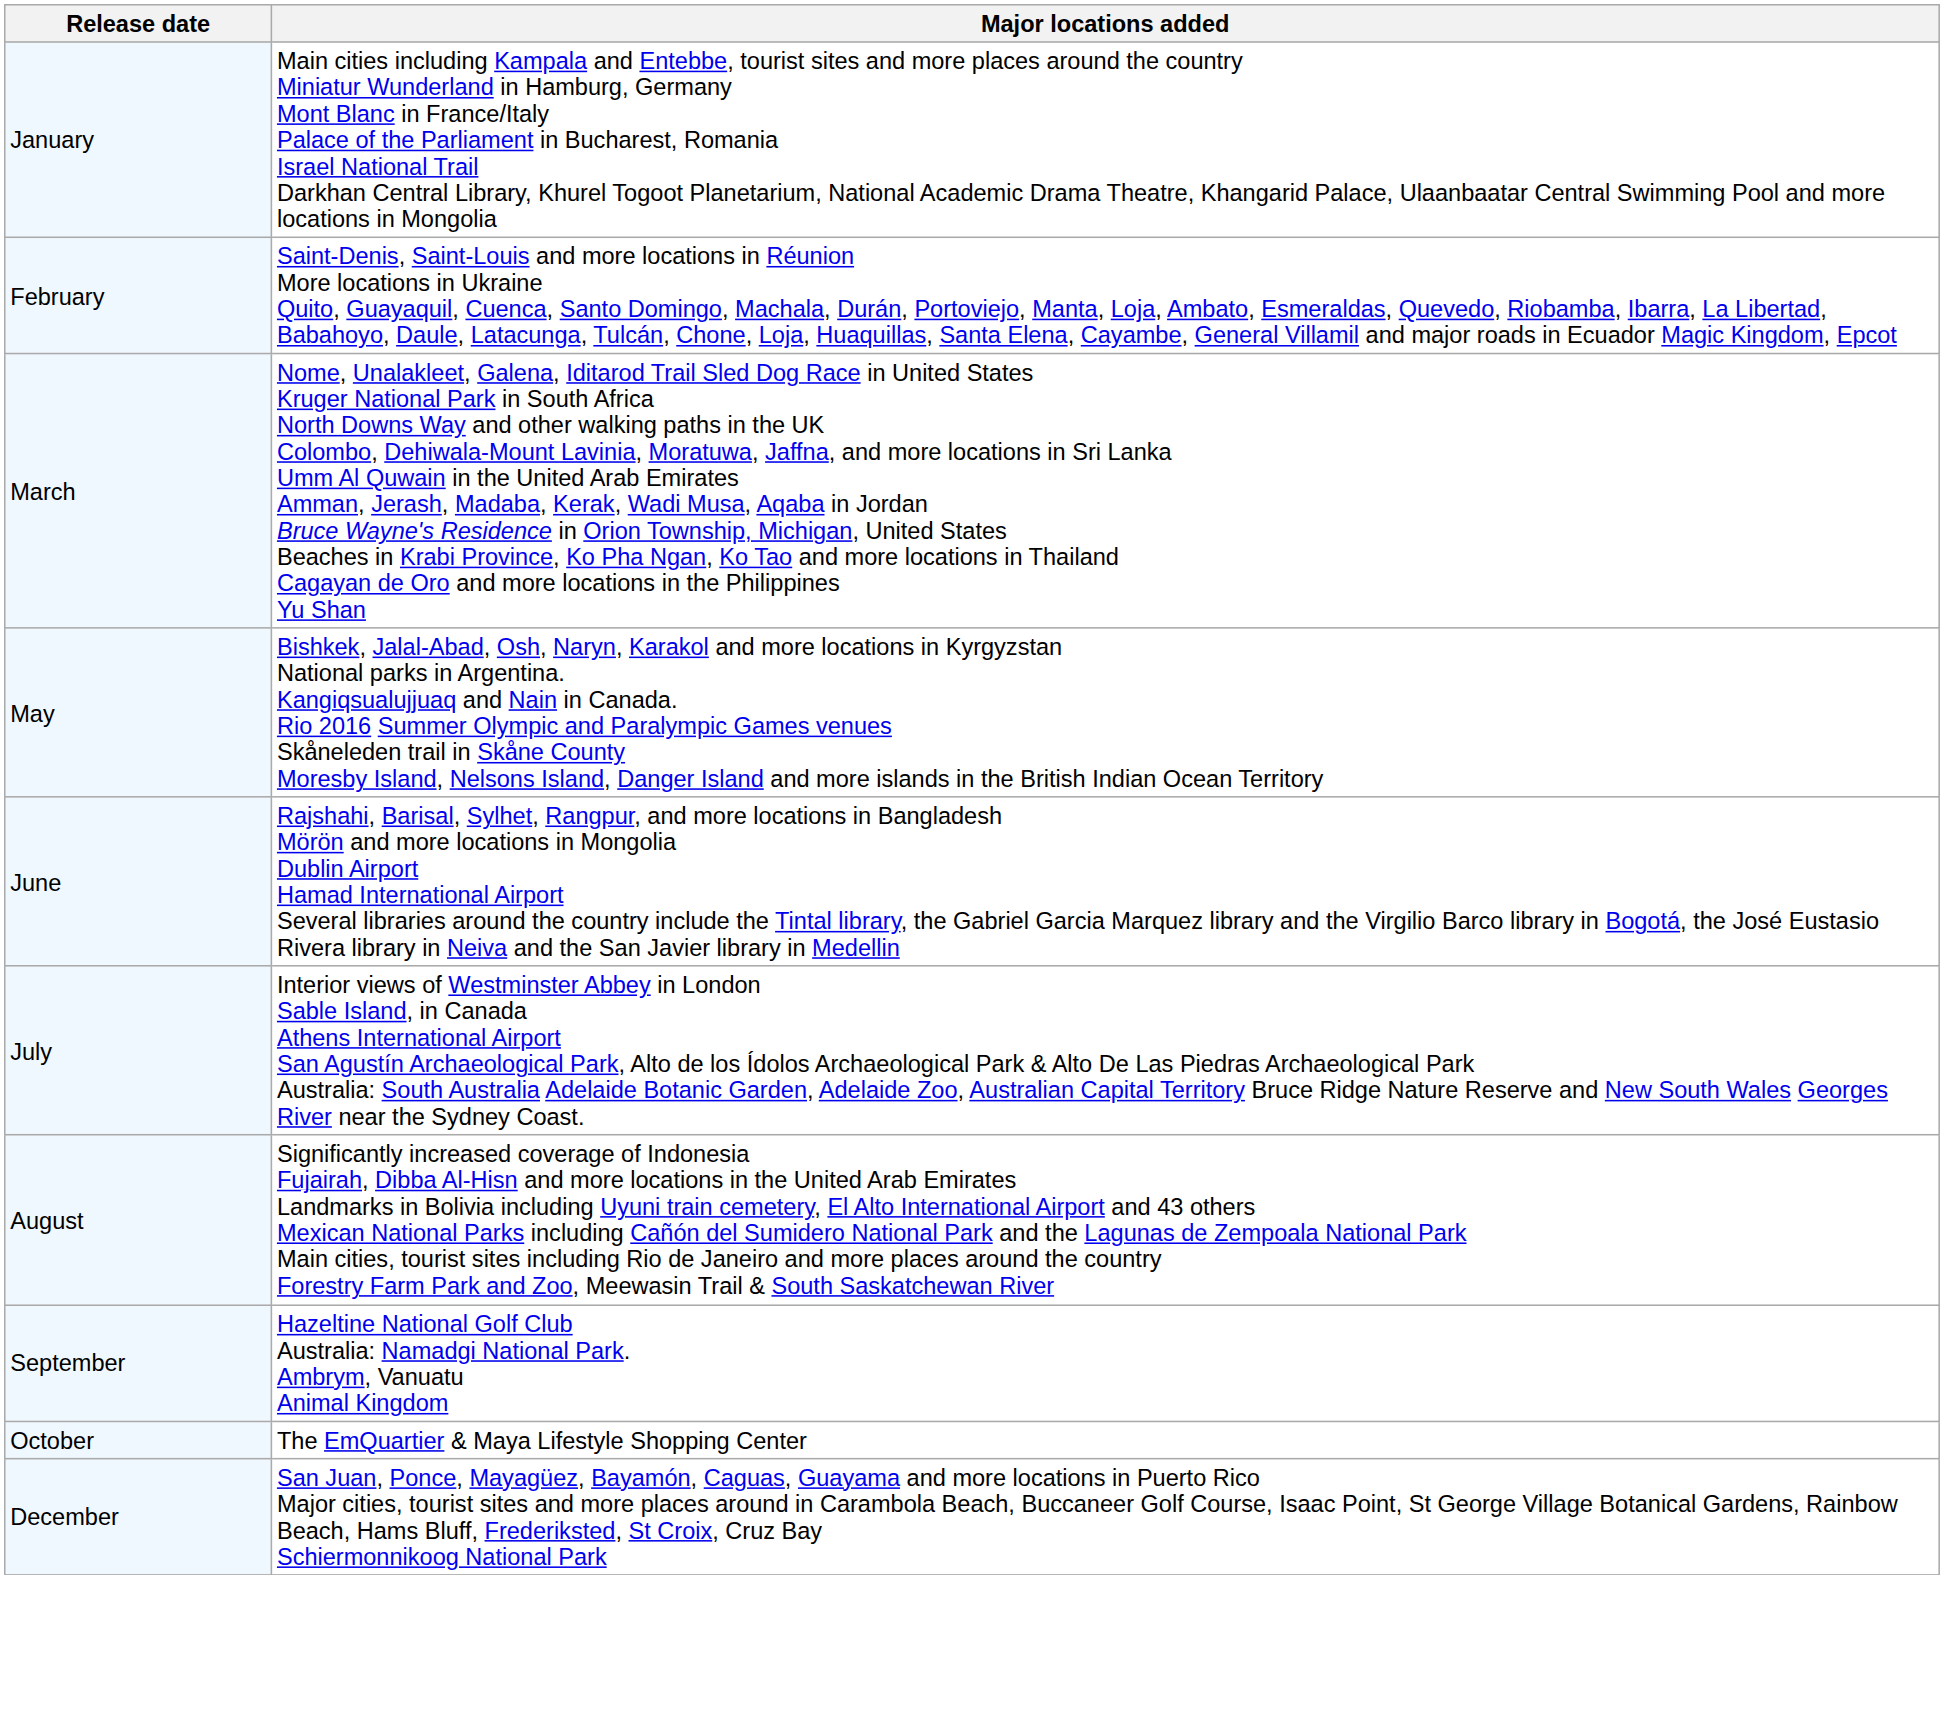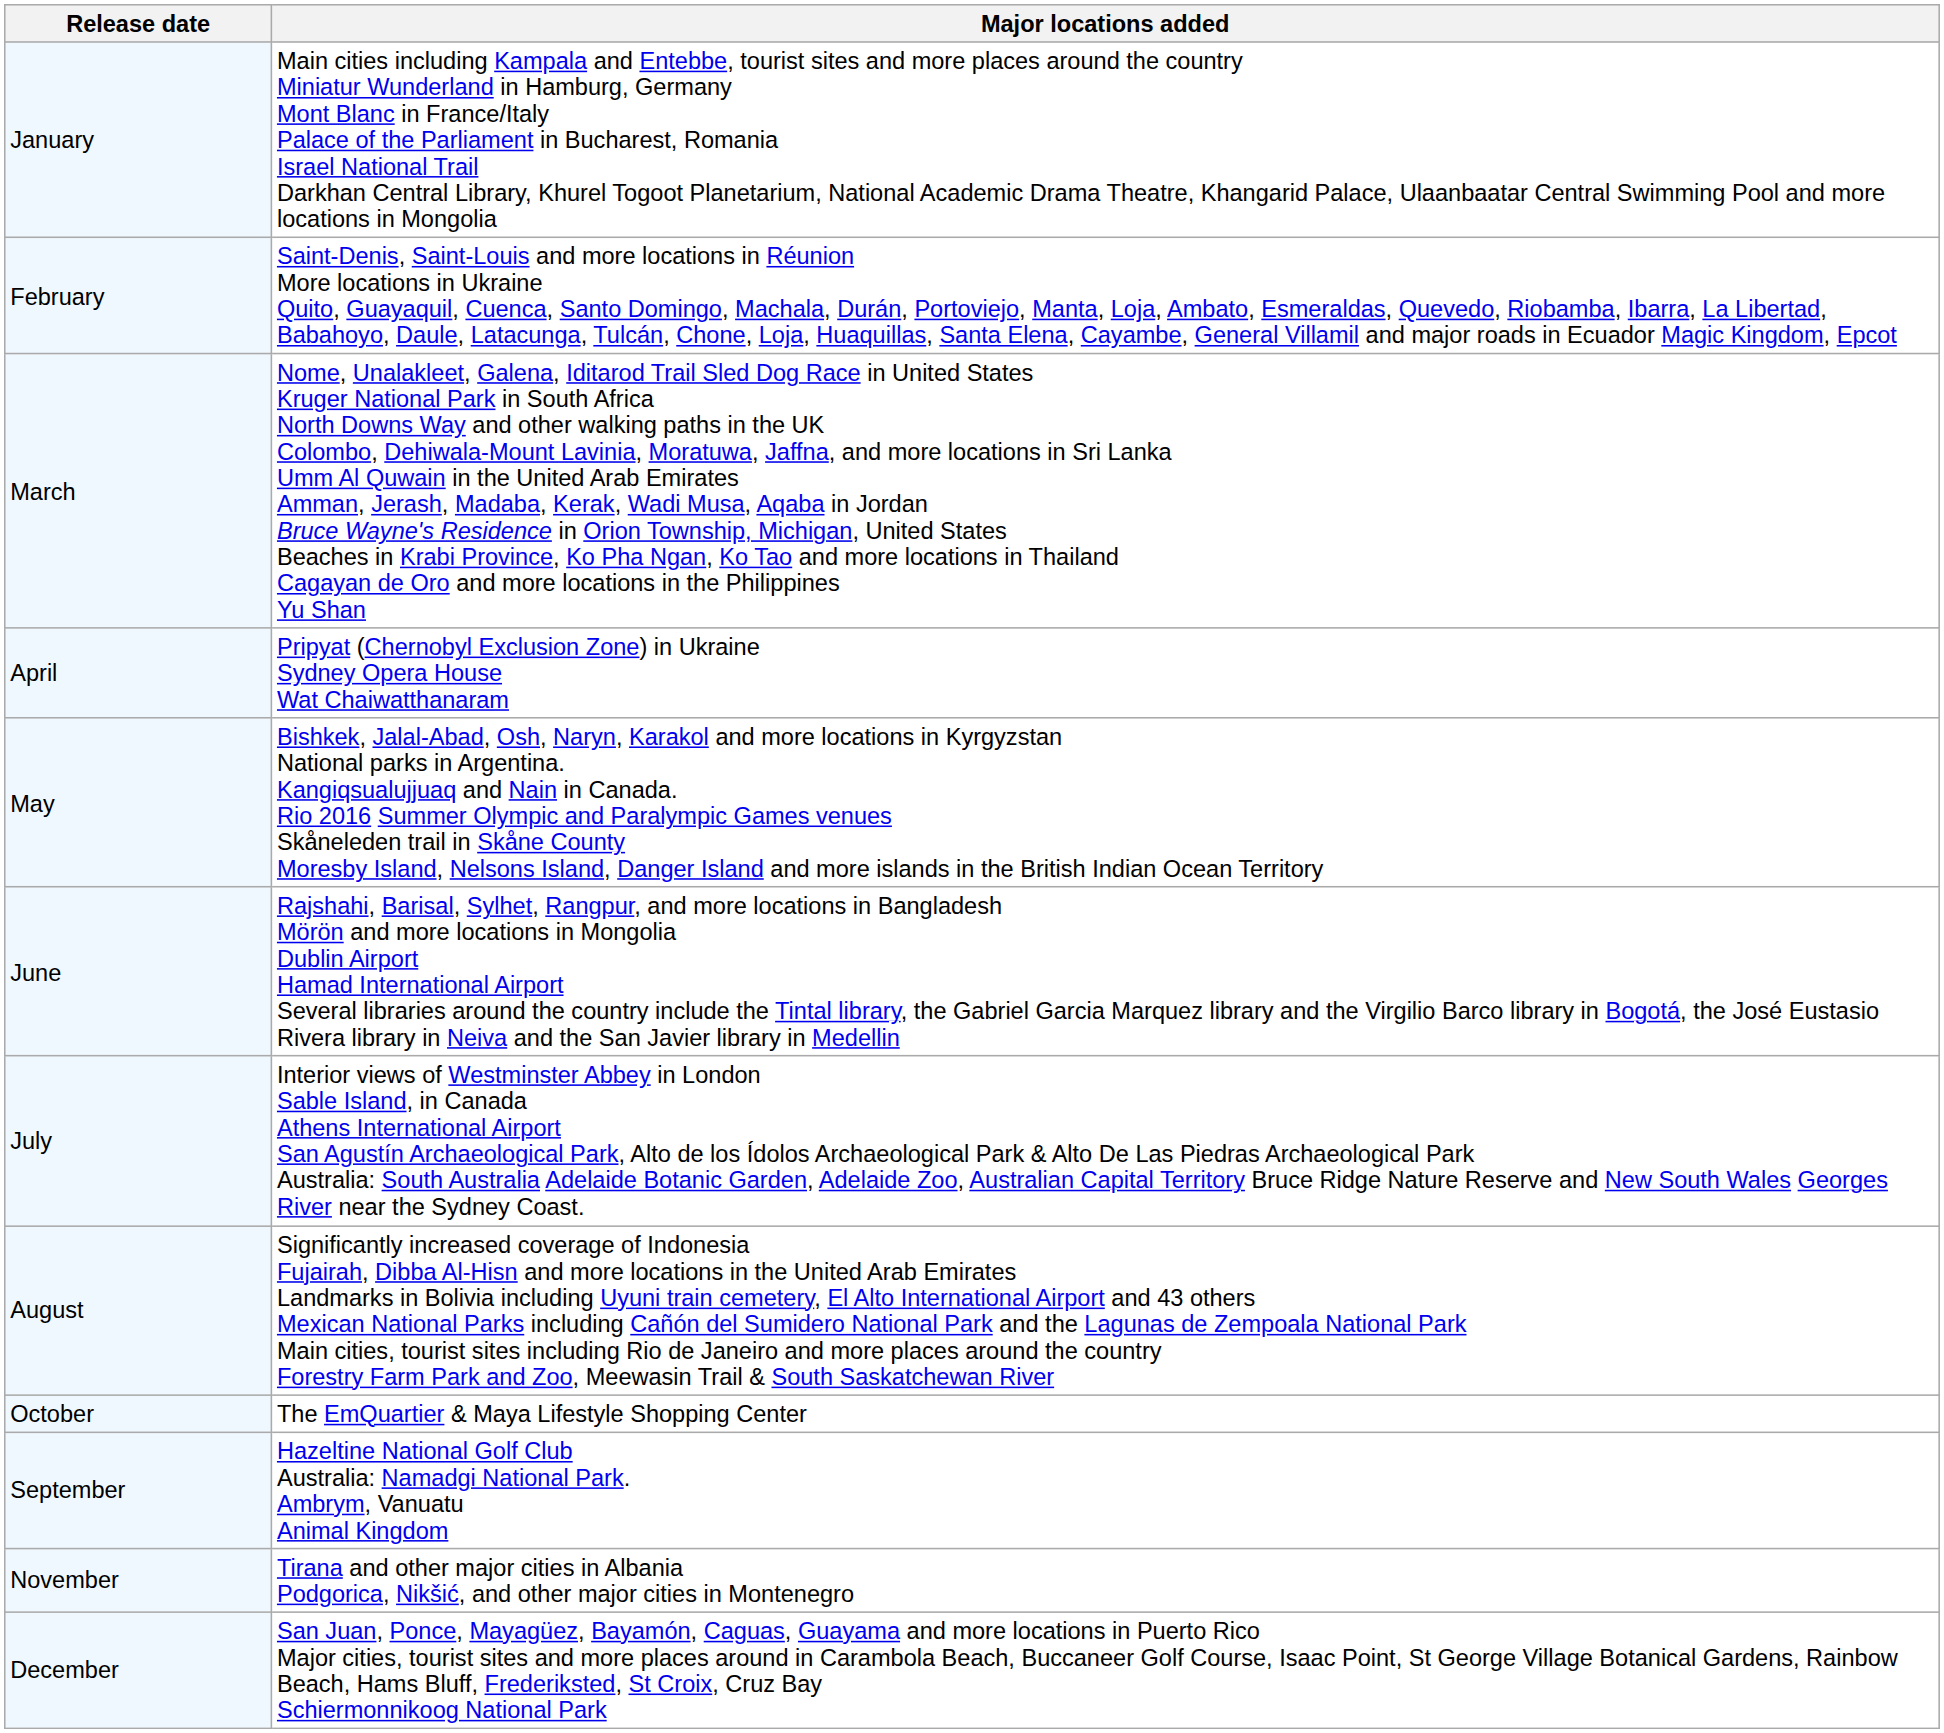 <table class="wikitable" style="font-size:95%">
 <tr>
 <th style="width:165px;">Release date</th>
 <th>Major locations added</th>
 </tr>
 <tr>
 <td style="background:#f0f8ff;">January</td>
 <td style="background:#fff;">Main cities including <a href='#'>Kampala</a> and <a href='#'>Entebbe</a>, tourist sites and more places around the country<br> <a href='#'>Miniatur Wunderland</a> in Hamburg, Germany<br> <a href='#'>Mont Blanc</a> in France/Italy<br> <a href='#'>Palace of the Parliament</a> in Bucharest, Romania<br> <a href='#'>Israel National Trail</a><br> Darkhan Central Library, Khurel Togoot Planetarium, National Academic Drama Theatre, Khangarid Palace, Ulaanbaatar Central Swimming Pool and more locations in Mongolia</td>
 </tr>
 <tr>
 <td style="background:#f0f8ff;">February</td>
 <td style="background:#fff;"><a href='#'>Saint-Denis</a>, <a href='#'>Saint-Louis</a> and more locations in <a href='#'>Réunion</a><br>More locations in Ukraine<br><a href='#'>Quito</a>, <a href='#'>Guayaquil</a>, <a href='#'>Cuenca</a>, <a href='#'>Santo Domingo</a>, <a href='#'>Machala</a>, <a href='#'>Durán</a>, <a href='#'>Portoviejo</a>, <a href='#'>Manta</a>, <a href='#'>Loja</a>, <a href='#'>Ambato</a>, <a href='#'>Esmeraldas</a>, <a href='#'>Quevedo</a>, <a href='#'>Riobamba</a>, <a href='#'>Ibarra</a>, <a href='#'>La Libertad</a>, <a href='#'>Babahoyo</a>, <a href='#'>Daule</a>, <a href='#'>Latacunga</a>, <a href='#'>Tulcán</a>, <a href='#'>Chone</a>, <a href='#'>Loja</a>, <a href='#'>Huaquillas</a>, <a href='#'>Santa Elena</a>, <a href='#'>Cayambe</a>, <a href='#'>General Villamil</a> and major roads in Ecuador <a href='#'>Magic Kingdom</a>, <a href='#'>Epcot</a></td>
 </tr>
 <tr>
 <td style="background:#f0f8ff;">March</td>
 <td style="background:#fff;"><a href='#'>Nome</a>, <a href='#'>Unalakleet</a>, <a href='#'>Galena</a>, <a href='#'>Iditarod Trail Sled Dog Race</a> in United States<br> <a href='#'>Kruger National Park</a> in South Africa<br><a href='#'>North Downs Way</a> and other walking paths in the UK<br> <a href='#'>Colombo</a>, <a href='#'>Dehiwala-Mount Lavinia</a>, <a href='#'>Moratuwa</a>, <a href='#'>Jaffna</a>, and more locations in Sri Lanka<br><a href='#'>Umm Al Quwain</a> in the United Arab Emirates <br><a href='#'>Amman</a>, <a href='#'>Jerash</a>, <a href='#'>Madaba</a>, <a href='#'>Kerak</a>, <a href='#'>Wadi Musa</a>, <a href='#'>Aqaba</a> in Jordan<br> <em><a href='#'>Bruce Wayne's Residence</a></em> in <a href='#'>Orion Township, Michigan</a>, United States<br> Beaches in <a href='#'>Krabi Province</a>, <a href='#'>Ko Pha Ngan</a>, <a href='#'>Ko Tao</a> and more locations in Thailand<br> <a href='#'>Cagayan de Oro</a> and more locations in the Philippines<br> <a href='#'>Yu Shan</a></td>
 </tr>
 <tr>
+<td style="background:#f0f8ff;">April</td>
+<td style="background:#fff;"><a href='#'>Pripyat</a> (<a href='#'>Chernobyl Exclusion Zone</a>) in Ukraine<br> <a href='#'>Sydney Opera House</a><br> <a href='#'>Wat Chaiwatthanaram</a></td>
+</tr>
+<tr>
 <td style="background:#f0f8ff;">May</td>
 <td style="background:#fff;"><a href='#'>Bishkek</a>, <a href='#'>Jalal-Abad</a>, <a href='#'>Osh</a>, <a href='#'>Naryn</a>, <a href='#'>Karakol</a> and more locations in Kyrgyzstan<br> National parks in Argentina.<br> <a href='#'>Kangiqsualujjuaq</a> and <a href='#'>Nain</a> in Canada.<br> <a href='#'>Rio 2016</a> <a href='#'>Summer Olympic and Paralympic Games venues</a> <br>  Skåneleden trail in <a href='#'>Skåne County</a> <br> <a href='#'>Moresby Island</a>, <a href='#'>Nelsons Island</a>, <a href='#'>Danger Island</a> and more islands in the British Indian Ocean Territory</td>
 </tr>
 <tr>
 <td style="background:#f0f8ff;">June</td>
 <td style="background:#fff;"><a href='#'>Rajshahi</a>, <a href='#'>Barisal</a>, <a href='#'>Sylhet</a>, <a href='#'>Rangpur</a>, and more locations in Bangladesh<br> <a href='#'>Mörön</a> and more locations in Mongolia<br> <a href='#'>Dublin Airport</a><br> <a href='#'>Hamad International Airport</a><br> Several libraries around the country include the <a href='#'>Tintal library</a>, the Gabriel Garcia Marquez library and the Virgilio Barco library in <a href='#'>Bogotá</a>, the José Eustasio Rivera library in <a href='#'>Neiva</a> and the San Javier library in <a href='#'>Medellin</a></td>
 </tr>
 <tr>
 <td style="background:#f0f8ff;">July</td>
 <td style="background:#fff;">Interior views of <a href='#'>Westminster Abbey</a> in London<br> <a href='#'>Sable Island</a>, in Canada<br> <a href='#'>Athens International Airport</a><br> <a href='#'>San Agustín Archaeological Park</a>, Alto de los Ídolos Archaeological Park & Alto De Las Piedras Archaeological Park<br>Australia: <a href='#'>South Australia</a> <a href='#'>Adelaide Botanic Garden</a>, <a href='#'>Adelaide Zoo</a>, <a href='#'>Australian Capital Territory</a> Bruce Ridge Nature Reserve and <a href='#'>New South Wales</a> <a href='#'>Georges River</a> near the Sydney Coast.</td>
 </tr>
 <tr>
 <td style="background:#f0f8ff;">August</td>
 <td style="background:#fff;">Significantly increased coverage of Indonesia<br> <a href='#'>Fujairah</a>, <a href='#'>Dibba Al-Hisn</a> and more locations in the United Arab Emirates<br> Landmarks in Bolivia including <a href='#'>Uyuni train cemetery</a>, <a href='#'>El Alto International Airport</a> and 43 others<br> <a href='#'>Mexican National Parks</a> including <a href='#'>Cañón del Sumidero National Park</a> and the <a href='#'>Lagunas de Zempoala National Park</a><br>Main cities, tourist sites including Rio de Janeiro and more places around the country<br> <a href='#'>Forestry Farm Park and Zoo</a>, Meewasin Trail & <a href='#'>South Saskatchewan River</a></td>
 </tr>
 <tr>
+<td style="background:#f0f8ff;">October</td>
+<td style="background:#fff;">The <a href='#'>EmQuartier</a> & Maya Lifestyle Shopping Center</td>
+</tr>
+<tr>
 <td style="background:#f0f8ff;">September</td>
 <td style="background:#fff;"><a href='#'>Hazeltine National Golf Club</a><br>Australia: <a href='#'>Namadgi National Park</a>.<br><a href='#'>Ambrym</a>, Vanuatu<br><a href='#'>Animal Kingdom</a></td>
 </tr>
 <tr>
-<td style="background:#f0f8ff;">October</td>
-<td style="background:#fff;">The <a href='#'>EmQuartier</a> & Maya Lifestyle Shopping Center</td>
+<td style="background:#f0f8ff;">November</td>
+<td style="background:#fff;"><a href='#'>Tirana</a> and other major cities in Albania<br> <a href='#'>Podgorica</a>, <a href='#'>Nikšić</a>, and other major cities in Montenegro</td>
 </tr>
 <tr>
 <td style="background:#f0f8ff;">December</td>
 <td style="background:#fff;"><a href='#'>San Juan</a>, <a href='#'>Ponce</a>, <a href='#'>Mayagüez</a>, <a href='#'>Bayamón</a>, <a href='#'>Caguas</a>, <a href='#'>Guayama</a> and more locations in Puerto Rico <br>  Major cities, tourist sites and more places around in Carambola Beach, Buccaneer Golf Course, Isaac Point, St George Village Botanical Gardens, Rainbow Beach, Hams Bluff, <a href='#'>Frederiksted</a>, <a href='#'>St Croix</a>, Cruz Bay <br> <a href='#'>Schiermonnikoog National Park</a></td>
 </tr>
 </table>
